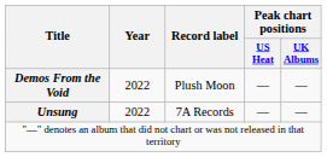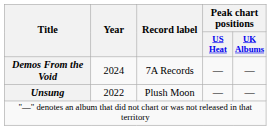 <table class="wikitable plainrowheaders" style="text-align:center;">
 <tr>
 <th scope="col" rowspan="2" style="width:8em;" align="left">Title</th>
 <th scope="col" rowspan="2" style="width:4em;" align="left">Year</th>
 <th scope="col" rowspan="2" style="width:6em;" align="left">Record label</th>
 <th scope="col" colspan="2">Peak chart positions</th>
 </tr>
 <tr>
 <th scope="col" style="width:3em;font-size:85%;"><a href='#'>US<br>Heat</a><br></th>
 <th scope="col" style="width:3em;font-size:85%;"><a href='#'>UK Albums</a><br></th>
 </tr>
 <tr>
 <th scope="row"><em>Demos From the Void</em></th>
-<td>2022</td>
-<td>Plush Moon</td>
+<td>2024</td>
+<td>7A Records</td>
 <td>—</td>
 <td>—</td>
 </tr>
 <tr>
 <th scope="row"><em>Unsung</em></th>
 <td>2022</td>
-<td>7A Records</td>
+<td>Plush Moon</td>
 <td>—</td>
 <td>—</td>
 </tr>
 <tr>
 <td colspan="6" style="font-size:85%">"—" denotes an album that did not chart or was not released in that territory</td>
 </tr>
 </table>
